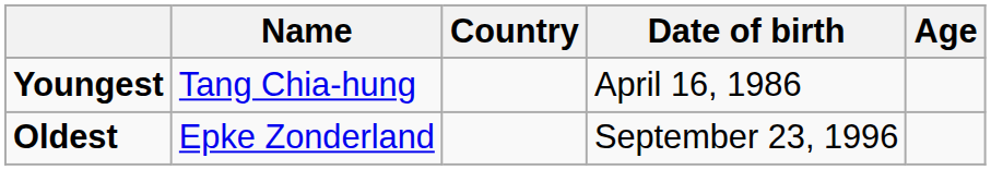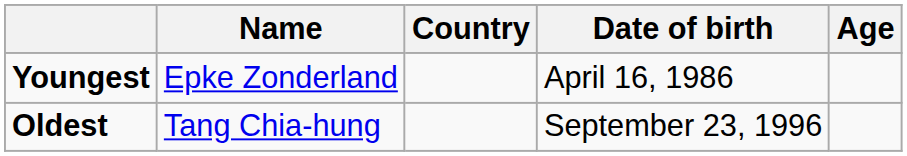 <table class="wikitable">
 <tr>
 <th></th>
 <th><strong>Name</strong></th>
 <th><strong>Country</strong></th>
 <th><strong>Date of birth</strong></th>
 <th><strong>Age</strong></th>
 </tr>
 <tr>
 <td><strong>Youngest</strong></td>
-<td><a href='#'>Tang Chia-hung</a></td>
+<td><a href='#'>Epke Zonderland</a></td>
 <td></td>
 <td>April 16, 1986</td>
 <td></td>
 </tr>
 <tr>
 <td><strong>Oldest</strong></td>
-<td><a href='#'>Epke Zonderland</a></td>
+<td><a href='#'>Tang Chia-hung</a></td>
 <td></td>
 <td>September 23, 1996</td>
 <td></td>
 </tr>
 </table>
